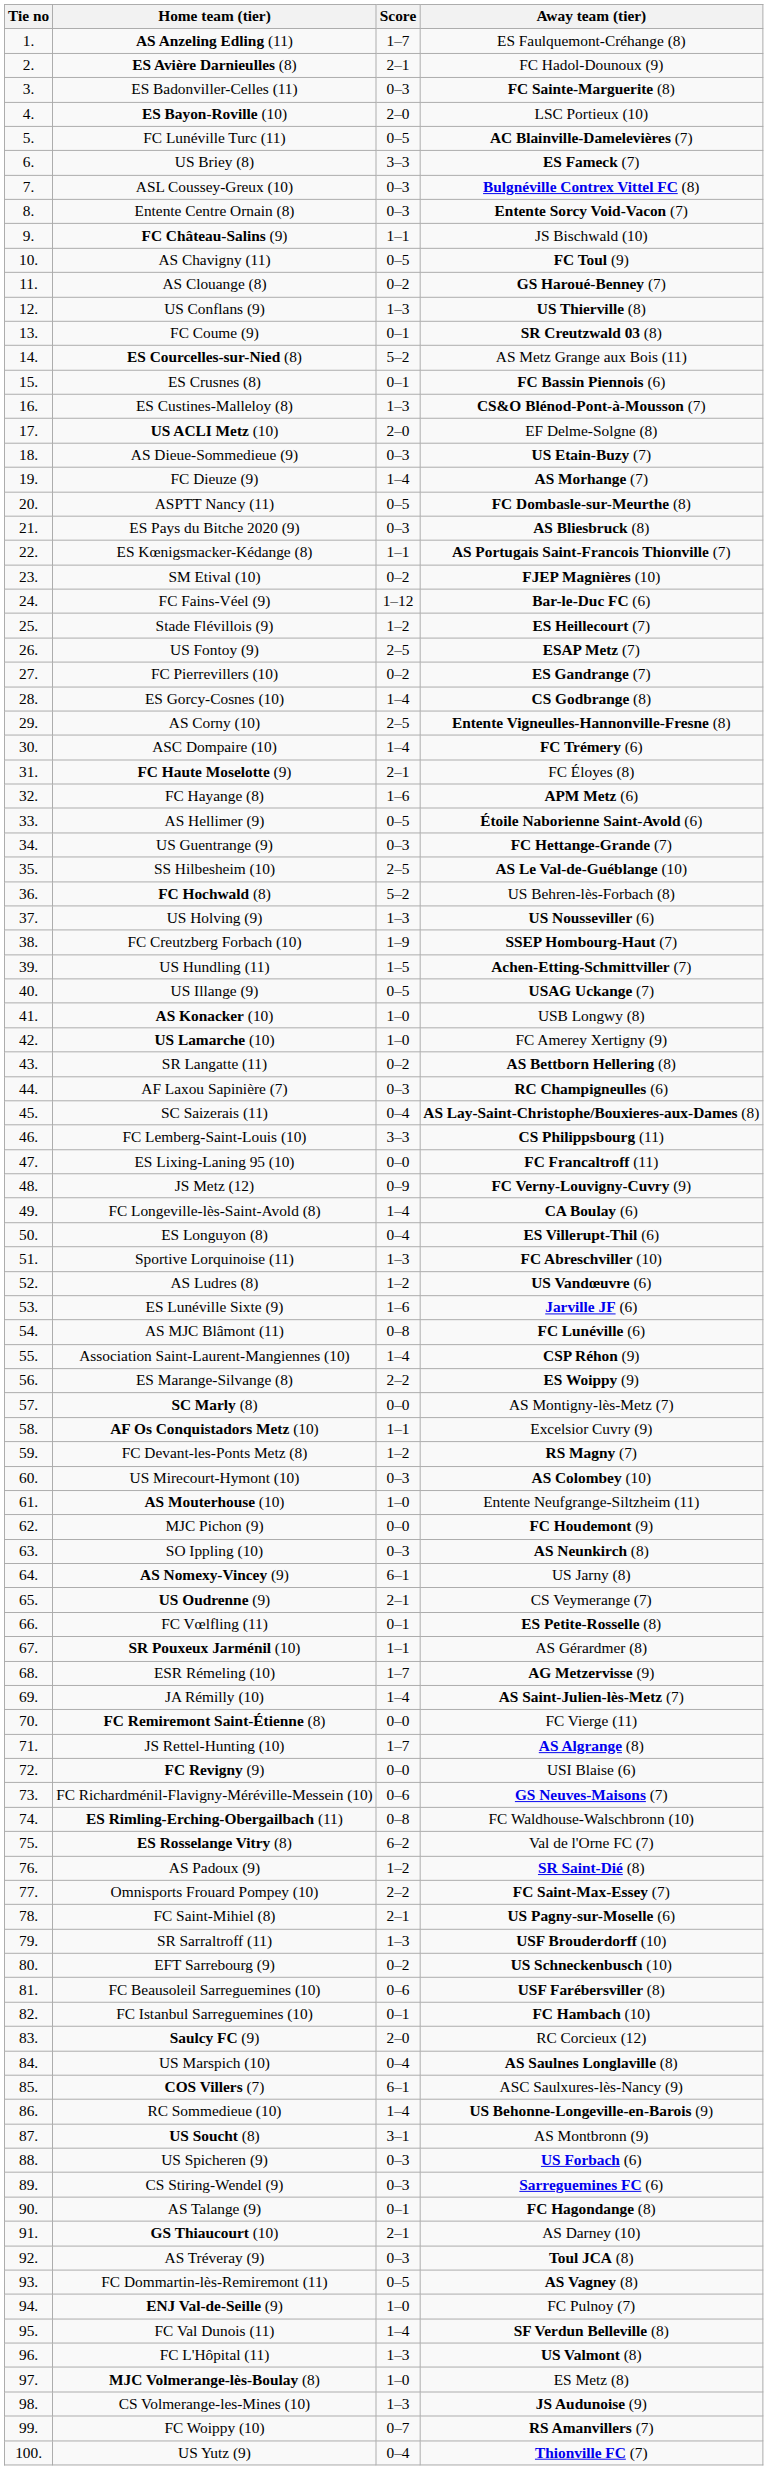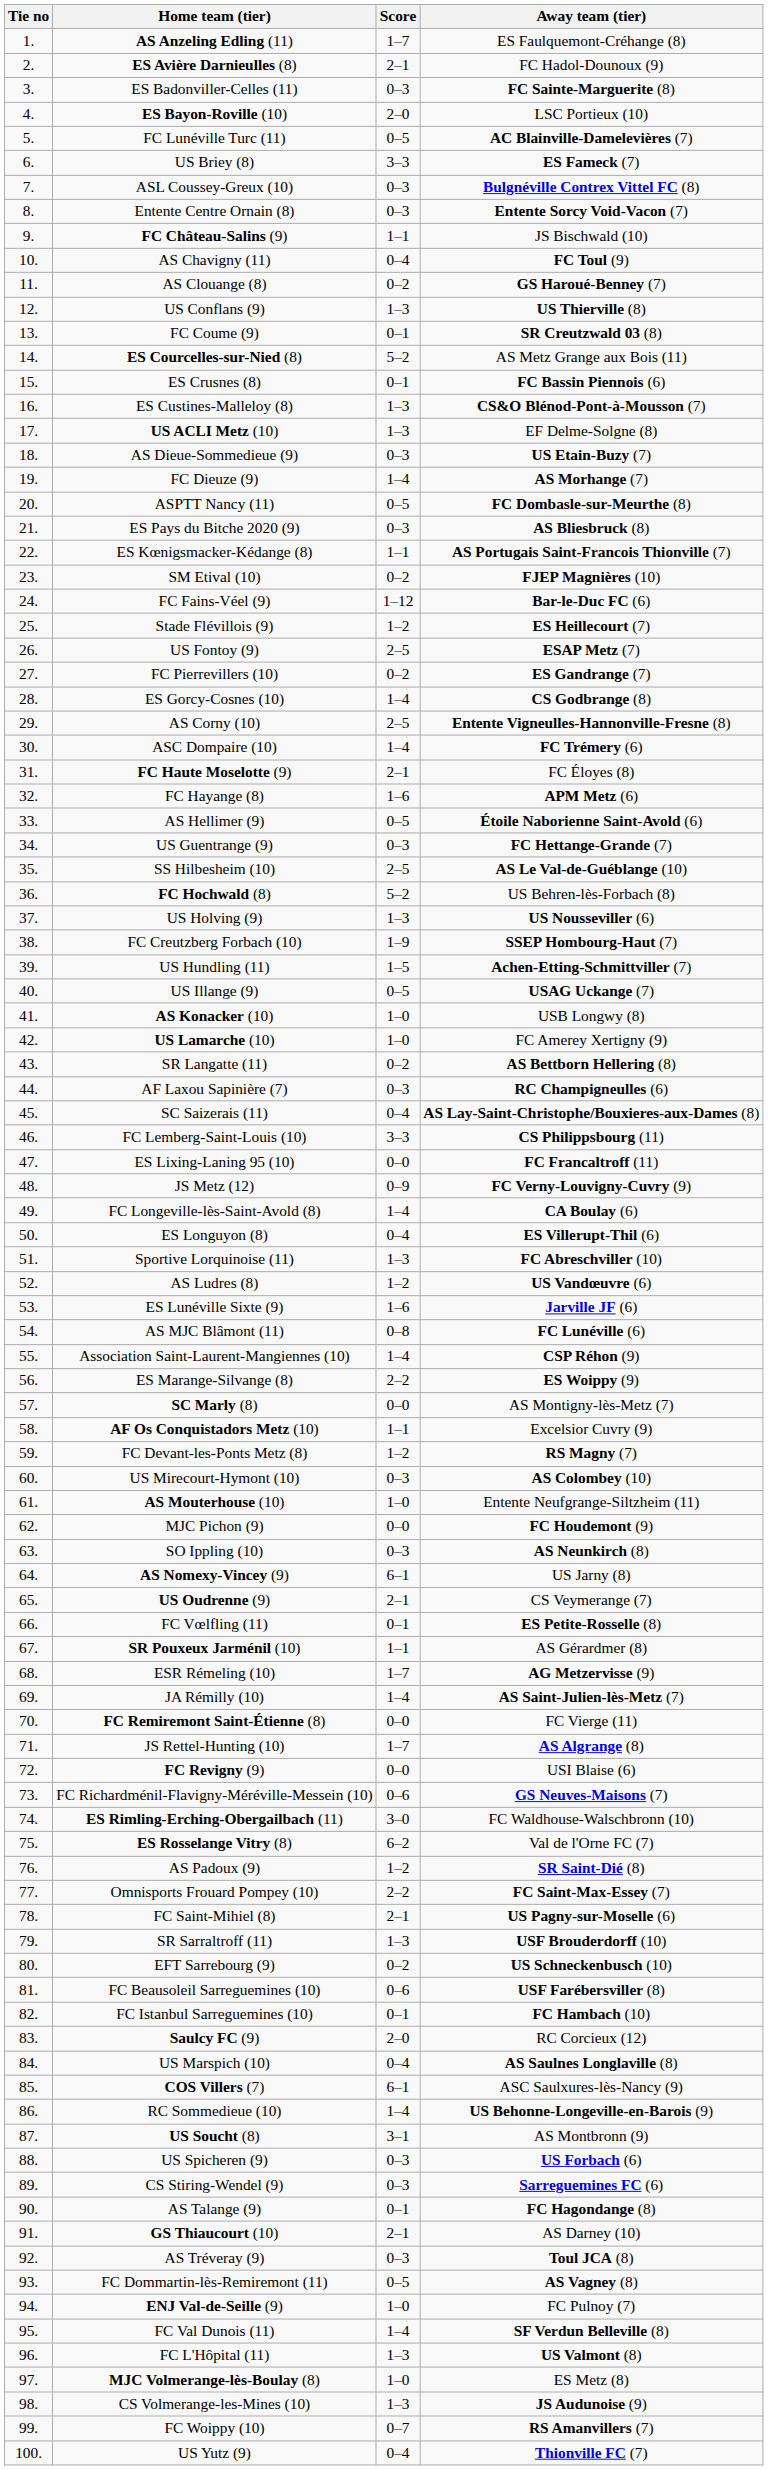 <table class="wikitable" style="text-align: center">
 <tr>
 <th>Tie no</th>
 <th>Home team (tier)</th>
 <th>Score</th>
 <th>Away team (tier)</th>
 </tr>
 <tr>
 <td>1.</td>
 <td><strong>AS Anzeling Edling</strong> (11)</td>
 <td>1–7</td>
 <td>ES Faulquemont-Créhange (8)</td>
 </tr>
 <tr>
 <td>2.</td>
 <td><strong>ES Avière Darnieulles</strong> (8)</td>
 <td>2–1</td>
 <td>FC Hadol-Dounoux (9)</td>
 </tr>
 <tr>
 <td>3.</td>
 <td>ES Badonviller-Celles (11)</td>
 <td>0–3</td>
 <td><strong>FC Sainte-Marguerite</strong> (8)</td>
 </tr>
 <tr>
 <td>4.</td>
 <td><strong>ES Bayon-Roville</strong> (10)</td>
 <td>2–0</td>
 <td>LSC Portieux (10)</td>
 </tr>
 <tr>
 <td>5.</td>
 <td>FC Lunéville Turc (11)</td>
 <td>0–5</td>
 <td><strong>AC Blainville-Damelevières</strong> (7)</td>
 </tr>
 <tr>
 <td>6.</td>
 <td>US Briey (8)</td>
 <td>3–3 </td>
 <td><strong>ES Fameck</strong> (7)</td>
 </tr>
 <tr>
 <td>7.</td>
 <td>ASL Coussey-Greux (10)</td>
 <td>0–3</td>
 <td><strong><a href='#'>Bulgnéville Contrex Vittel FC</a></strong> (8)</td>
 </tr>
 <tr>
 <td>8.</td>
 <td>Entente Centre Ornain (8)</td>
 <td>0–3</td>
 <td><strong>Entente Sorcy Void-Vacon</strong> (7)</td>
 </tr>
 <tr>
 <td>9.</td>
 <td><strong>FC Château-Salins</strong> (9)</td>
 <td>1–1 </td>
 <td>JS Bischwald (10)</td>
 </tr>
 <tr>
 <td>10.</td>
 <td>AS Chavigny (11)</td>
-<td>0–5</td>
+<td>0–4</td>
 <td><strong>FC Toul</strong> (9)</td>
 </tr>
 <tr>
 <td>11.</td>
 <td>AS Clouange (8)</td>
 <td>0–2</td>
 <td><strong>GS Haroué-Benney</strong> (7)</td>
 </tr>
 <tr>
 <td>12.</td>
 <td>US Conflans (9)</td>
 <td>1–3</td>
 <td><strong>US Thierville</strong> (8)</td>
 </tr>
 <tr>
 <td>13.</td>
 <td>FC Coume (9)</td>
 <td>0–1</td>
 <td><strong>SR Creutzwald 03</strong> (8)</td>
 </tr>
 <tr>
 <td>14.</td>
 <td><strong>ES Courcelles-sur-Nied</strong> (8)</td>
 <td>5–2</td>
 <td>AS Metz Grange aux Bois (11)</td>
 </tr>
 <tr>
 <td>15.</td>
 <td>ES Crusnes (8)</td>
 <td>0–1</td>
 <td><strong>FC Bassin Piennois</strong> (6)</td>
 </tr>
 <tr>
 <td>16.</td>
 <td>ES Custines-Malleloy (8)</td>
 <td>1–3</td>
 <td><strong>CS&O Blénod-Pont-à-Mousson</strong> (7)</td>
 </tr>
 <tr>
 <td>17.</td>
 <td><strong>US ACLI Metz</strong> (10)</td>
-<td>2–0</td>
+<td>1–3</td>
 <td>EF Delme-Solgne (8)</td>
 </tr>
 <tr>
 <td>18.</td>
 <td>AS Dieue-Sommedieue (9)</td>
 <td>0–3</td>
 <td><strong>US Etain-Buzy</strong> (7)</td>
 </tr>
 <tr>
 <td>19.</td>
 <td>FC Dieuze (9)</td>
 <td>1–4</td>
 <td><strong>AS Morhange</strong> (7)</td>
 </tr>
 <tr>
 <td>20.</td>
 <td>ASPTT Nancy (11)</td>
 <td>0–5</td>
 <td><strong>FC Dombasle-sur-Meurthe</strong> (8)</td>
 </tr>
 <tr>
 <td>21.</td>
 <td>ES Pays du Bitche 2020 (9)</td>
 <td>0–3</td>
 <td><strong>AS Bliesbruck</strong> (8)</td>
 </tr>
 <tr>
 <td>22.</td>
 <td>ES Kœnigsmacker-Kédange (8)</td>
 <td>1–1 </td>
 <td><strong>AS Portugais Saint-Francois Thionville</strong> (7)</td>
 </tr>
 <tr>
 <td>23.</td>
 <td>SM Etival (10)</td>
 <td>0–2</td>
 <td><strong>FJEP Magnières</strong> (10)</td>
 </tr>
 <tr>
 <td>24.</td>
 <td>FC Fains-Véel (9)</td>
 <td>1–12</td>
 <td><strong>Bar-le-Duc FC</strong> (6)</td>
 </tr>
 <tr>
 <td>25.</td>
 <td>Stade Flévillois (9)</td>
 <td>1–2</td>
 <td><strong>ES Heillecourt</strong> (7)</td>
 </tr>
 <tr>
 <td>26.</td>
 <td>US Fontoy (9)</td>
 <td>2–5</td>
 <td><strong>ESAP Metz</strong> (7)</td>
 </tr>
 <tr>
 <td>27.</td>
 <td>FC Pierrevillers (10)</td>
 <td>0–2</td>
 <td><strong>ES Gandrange</strong> (7)</td>
 </tr>
 <tr>
 <td>28.</td>
 <td>ES Gorcy-Cosnes (10)</td>
 <td>1–4</td>
 <td><strong>CS Godbrange</strong> (8)</td>
 </tr>
 <tr>
 <td>29.</td>
 <td>AS Corny (10)</td>
 <td>2–5</td>
 <td><strong>Entente Vigneulles-Hannonville-Fresne</strong> (8)</td>
 </tr>
 <tr>
 <td>30.</td>
 <td>ASC Dompaire (10)</td>
 <td>1–4</td>
 <td><strong>FC Trémery</strong> (6)</td>
 </tr>
 <tr>
 <td>31.</td>
 <td><strong>FC Haute Moselotte</strong> (9)</td>
 <td>2–1</td>
 <td>FC Éloyes (8)</td>
 </tr>
 <tr>
 <td>32.</td>
 <td>FC Hayange (8)</td>
 <td>1–6</td>
 <td><strong>APM Metz</strong> (6)</td>
 </tr>
 <tr>
 <td>33.</td>
 <td>AS Hellimer (9)</td>
 <td>0–5</td>
 <td><strong>Étoile Naborienne Saint-Avold</strong> (6)</td>
 </tr>
 <tr>
 <td>34.</td>
 <td>US Guentrange (9)</td>
 <td>0–3</td>
 <td><strong>FC Hettange-Grande</strong> (7)</td>
 </tr>
 <tr>
 <td>35.</td>
 <td>SS Hilbesheim (10)</td>
 <td>2–5</td>
 <td><strong>AS Le Val-de-Guéblange</strong> (10)</td>
 </tr>
 <tr>
 <td>36.</td>
 <td><strong>FC Hochwald</strong> (8)</td>
 <td>5–2</td>
 <td>US Behren-lès-Forbach (8)</td>
 </tr>
 <tr>
 <td>37.</td>
 <td>US Holving (9)</td>
 <td>1–3</td>
 <td><strong>US Nousseviller</strong> (6)</td>
 </tr>
 <tr>
 <td>38.</td>
 <td>FC Creutzberg Forbach (10)</td>
 <td>1–9</td>
 <td><strong>SSEP Hombourg-Haut</strong> (7)</td>
 </tr>
 <tr>
 <td>39.</td>
 <td>US Hundling (11)</td>
 <td>1–5</td>
 <td><strong>Achen-Etting-Schmittviller</strong> (7)</td>
 </tr>
 <tr>
 <td>40.</td>
 <td>US Illange (9)</td>
 <td>0–5</td>
 <td><strong>USAG Uckange</strong> (7)</td>
 </tr>
 <tr>
 <td>41.</td>
 <td><strong>AS Konacker</strong> (10)</td>
 <td>1–0</td>
 <td>USB Longwy (8)</td>
 </tr>
 <tr>
 <td>42.</td>
 <td><strong>US Lamarche</strong> (10)</td>
 <td>1–0</td>
 <td>FC Amerey Xertigny (9)</td>
 </tr>
 <tr>
 <td>43.</td>
 <td>SR Langatte (11)</td>
 <td>0–2</td>
 <td><strong>AS Bettborn Hellering</strong> (8)</td>
 </tr>
 <tr>
 <td>44.</td>
 <td>AF Laxou Sapinière (7)</td>
 <td>0–3</td>
 <td><strong>RC Champigneulles</strong> (6)</td>
 </tr>
 <tr>
 <td>45.</td>
 <td>SC Saizerais (11)</td>
 <td>0–4</td>
 <td><strong>AS Lay-Saint-Christophe/Bouxieres-aux-Dames</strong> (8)</td>
 </tr>
 <tr>
 <td>46.</td>
 <td>FC Lemberg-Saint-Louis (10)</td>
 <td>3–3 </td>
 <td><strong>CS Philippsbourg</strong> (11)</td>
 </tr>
 <tr>
 <td>47.</td>
 <td>ES Lixing-Laning 95 (10)</td>
 <td>0–0 </td>
 <td><strong>FC Francaltroff</strong> (11)</td>
 </tr>
 <tr>
 <td>48.</td>
 <td>JS Metz (12)</td>
 <td>0–9</td>
 <td><strong>FC Verny-Louvigny-Cuvry</strong> (9)</td>
 </tr>
 <tr>
 <td>49.</td>
 <td>FC Longeville-lès-Saint-Avold (8)</td>
 <td>1–4</td>
 <td><strong>CA Boulay</strong> (6)</td>
 </tr>
 <tr>
 <td>50.</td>
 <td>ES Longuyon (8)</td>
 <td>0–4</td>
 <td><strong>ES Villerupt-Thil</strong> (6)</td>
 </tr>
 <tr>
 <td>51.</td>
 <td>Sportive Lorquinoise (11)</td>
 <td>1–3</td>
 <td><strong>FC Abreschviller</strong> (10)</td>
 </tr>
 <tr>
 <td>52.</td>
 <td>AS Ludres (8)</td>
 <td>1–2</td>
 <td><strong>US Vandœuvre</strong> (6)</td>
 </tr>
 <tr>
 <td>53.</td>
 <td>ES Lunéville Sixte (9)</td>
 <td>1–6</td>
 <td><strong><a href='#'>Jarville JF</a></strong> (6)</td>
 </tr>
 <tr>
 <td>54.</td>
 <td>AS MJC Blâmont (11)</td>
 <td>0–8</td>
 <td><strong>FC Lunéville</strong> (6)</td>
 </tr>
 <tr>
 <td>55.</td>
 <td>Association Saint-Laurent-Mangiennes (10)</td>
 <td>1–4</td>
 <td><strong>CSP Réhon</strong> (9)</td>
 </tr>
 <tr>
 <td>56.</td>
 <td>ES Marange-Silvange (8)</td>
 <td>2–2 </td>
 <td><strong>ES Woippy</strong> (9)</td>
 </tr>
 <tr>
 <td>57.</td>
 <td><strong>SC Marly</strong> (8)</td>
 <td>0–0 </td>
 <td>AS Montigny-lès-Metz (7)</td>
 </tr>
 <tr>
 <td>58.</td>
 <td><strong>AF Os Conquistadors Metz</strong> (10)</td>
 <td>1–1 </td>
 <td>Excelsior Cuvry (9)</td>
 </tr>
 <tr>
 <td>59.</td>
 <td>FC Devant-les-Ponts Metz (8)</td>
 <td>1–2</td>
 <td><strong>RS Magny</strong> (7)</td>
 </tr>
 <tr>
 <td>60.</td>
 <td>US Mirecourt-Hymont (10)</td>
 <td>0–3</td>
 <td><strong>AS Colombey</strong> (10)</td>
 </tr>
 <tr>
 <td>61.</td>
 <td><strong>AS Mouterhouse</strong> (10)</td>
 <td>1–0</td>
 <td>Entente Neufgrange-Siltzheim (11)</td>
 </tr>
 <tr>
 <td>62.</td>
 <td>MJC Pichon (9)</td>
 <td>0–0 </td>
 <td><strong>FC Houdemont</strong> (9)</td>
 </tr>
 <tr>
 <td>63.</td>
 <td>SO Ippling (10)</td>
 <td>0–3</td>
 <td><strong>AS Neunkirch</strong> (8)</td>
 </tr>
 <tr>
 <td>64.</td>
 <td><strong>AS Nomexy-Vincey</strong> (9)</td>
 <td>6–1</td>
 <td>US Jarny (8)</td>
 </tr>
 <tr>
 <td>65.</td>
 <td><strong>US Oudrenne</strong> (9)</td>
 <td>2–1</td>
 <td>CS Veymerange (7)</td>
 </tr>
 <tr>
 <td>66.</td>
 <td>FC Vœlfling (11)</td>
 <td>0–1</td>
 <td><strong>ES Petite-Rosselle</strong> (8)</td>
 </tr>
 <tr>
 <td>67.</td>
 <td><strong>SR Pouxeux Jarménil</strong> (10)</td>
 <td>1–1 </td>
 <td>AS Gérardmer (8)</td>
 </tr>
 <tr>
 <td>68.</td>
 <td>ESR Rémeling (10)</td>
 <td>1–7</td>
 <td><strong>AG Metzervisse</strong> (9)</td>
 </tr>
 <tr>
 <td>69.</td>
 <td>JA Rémilly (10)</td>
 <td>1–4</td>
 <td><strong>AS Saint-Julien-lès-Metz</strong> (7)</td>
 </tr>
 <tr>
 <td>70.</td>
 <td><strong>FC Remiremont Saint-Étienne</strong> (8)</td>
 <td>0–0 </td>
 <td>FC Vierge (11)</td>
 </tr>
 <tr>
 <td>71.</td>
 <td>JS Rettel-Hunting (10)</td>
 <td>1–7</td>
 <td><strong><a href='#'>AS Algrange</a></strong> (8)</td>
 </tr>
 <tr>
 <td>72.</td>
 <td><strong>FC Revigny</strong> (9)</td>
 <td>0–0 </td>
 <td>USI Blaise (6)</td>
 </tr>
 <tr>
 <td>73.</td>
 <td>FC Richardménil-Flavigny-Méréville-Messein (10)</td>
 <td>0–6</td>
 <td><strong><a href='#'>GS Neuves-Maisons</a></strong> (7)</td>
 </tr>
 <tr>
 <td>74.</td>
 <td><strong>ES Rimling-Erching-Obergailbach</strong> (11)</td>
-<td>0–8</td>
+<td>3–0</td>
 <td>FC Waldhouse-Walschbronn (10)</td>
 </tr>
 <tr>
 <td>75.</td>
 <td><strong>ES Rosselange Vitry</strong> (8)</td>
 <td>6–2</td>
 <td>Val de l'Orne FC (7)</td>
 </tr>
 <tr>
 <td>76.</td>
 <td>AS Padoux (9)</td>
 <td>1–2</td>
 <td><strong><a href='#'>SR Saint-Dié</a></strong> (8)</td>
 </tr>
 <tr>
 <td>77.</td>
 <td>Omnisports Frouard Pompey (10)</td>
 <td>2–2 </td>
 <td><strong>FC Saint-Max-Essey</strong> (7)</td>
 </tr>
 <tr>
 <td>78.</td>
 <td>FC Saint-Mihiel (8)</td>
 <td>2–1</td>
 <td><strong>US Pagny-sur-Moselle</strong> (6)</td>
 </tr>
 <tr>
 <td>79.</td>
 <td>SR Sarraltroff (11)</td>
 <td>1–3</td>
 <td><strong>USF Brouderdorff</strong> (10)</td>
 </tr>
 <tr>
 <td>80.</td>
 <td>EFT Sarrebourg (9)</td>
 <td>0–2</td>
 <td><strong>US Schneckenbusch</strong> (10)</td>
 </tr>
 <tr>
 <td>81.</td>
 <td>FC Beausoleil Sarreguemines (10)</td>
 <td>0–6</td>
 <td><strong>USF Farébersviller</strong> (8)</td>
 </tr>
 <tr>
 <td>82.</td>
 <td>FC Istanbul Sarreguemines (10)</td>
 <td>0–1</td>
 <td><strong>FC Hambach</strong> (10)</td>
 </tr>
 <tr>
 <td>83.</td>
 <td><strong>Saulcy FC</strong> (9)</td>
 <td>2–0</td>
 <td>RC Corcieux (12)</td>
 </tr>
 <tr>
 <td>84.</td>
 <td>US Marspich (10)</td>
 <td>0–4</td>
 <td><strong>AS Saulnes Longlaville</strong> (8)</td>
 </tr>
 <tr>
 <td>85.</td>
 <td><strong>COS Villers</strong> (7)</td>
 <td>6–1</td>
 <td>ASC Saulxures-lès-Nancy (9)</td>
 </tr>
 <tr>
 <td>86.</td>
 <td>RC Sommedieue (10)</td>
 <td>1–4</td>
 <td><strong>US Behonne-Longeville-en-Barois</strong> (9)</td>
 </tr>
 <tr>
 <td>87.</td>
 <td><strong>US Soucht</strong> (8)</td>
 <td>3–1</td>
 <td>AS Montbronn (9)</td>
 </tr>
 <tr>
 <td>88.</td>
 <td>US Spicheren (9)</td>
 <td>0–3</td>
 <td><strong><a href='#'>US Forbach</a></strong> (6)</td>
 </tr>
 <tr>
 <td>89.</td>
 <td>CS Stiring-Wendel (9)</td>
 <td>0–3</td>
 <td><strong><a href='#'>Sarreguemines FC</a></strong> (6)</td>
 </tr>
 <tr>
 <td>90.</td>
 <td>AS Talange (9)</td>
 <td>0–1</td>
 <td><strong>FC Hagondange</strong> (8)</td>
 </tr>
 <tr>
 <td>91.</td>
 <td><strong>GS Thiaucourt</strong> (10)</td>
 <td>2–1</td>
 <td>AS Darney (10)</td>
 </tr>
 <tr>
 <td>92.</td>
 <td>AS Tréveray (9)</td>
 <td>0–3</td>
 <td><strong>Toul JCA</strong> (8)</td>
 </tr>
 <tr>
 <td>93.</td>
 <td>FC Dommartin-lès-Remiremont (11)</td>
 <td>0–5</td>
 <td><strong>AS Vagney</strong> (8)</td>
 </tr>
 <tr>
 <td>94.</td>
 <td><strong>ENJ Val-de-Seille</strong> (9)</td>
 <td>1–0</td>
 <td>FC Pulnoy (7)</td>
 </tr>
 <tr>
 <td>95.</td>
 <td>FC Val Dunois (11)</td>
 <td>1–4</td>
 <td><strong>SF Verdun Belleville</strong> (8)</td>
 </tr>
 <tr>
 <td>96.</td>
 <td>FC L'Hôpital (11)</td>
 <td>1–3</td>
 <td><strong>US Valmont</strong> (8)</td>
 </tr>
 <tr>
 <td>97.</td>
 <td><strong>MJC Volmerange-lès-Boulay</strong> (8)</td>
 <td>1–0</td>
 <td>ES Metz (8)</td>
 </tr>
 <tr>
 <td>98.</td>
 <td>CS Volmerange-les-Mines (10)</td>
 <td>1–3</td>
 <td><strong>JS Audunoise</strong> (9)</td>
 </tr>
 <tr>
 <td>99.</td>
 <td>FC Woippy (10)</td>
 <td>0–7</td>
 <td><strong>RS Amanvillers</strong> (7)</td>
 </tr>
 <tr>
 <td>100.</td>
 <td>US Yutz (9)</td>
 <td>0–4</td>
 <td><strong><a href='#'>Thionville FC</a></strong> (7)</td>
 </tr>
 </table>
